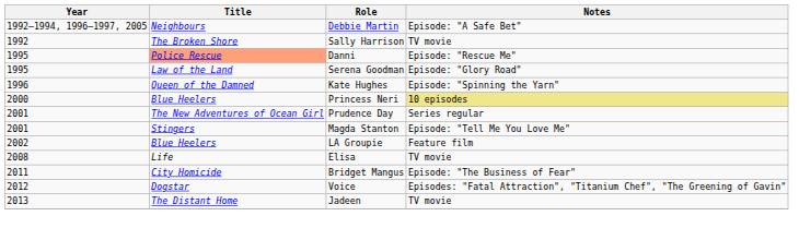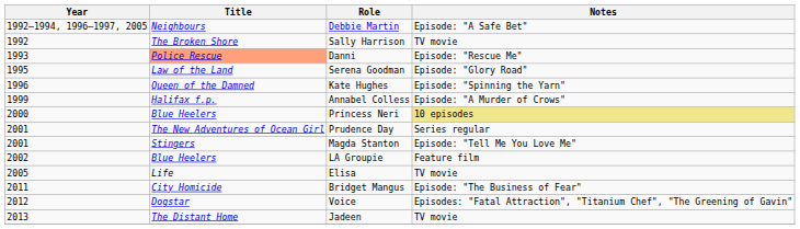 <table class="wikitable">
 <tr>
 <th>Year</th>
 <th>Title</th>
 <th>Role</th>
 <th>Notes</th>
 </tr>
 <tr>
 <td>1992–1994, 1996–1997, 2005</td>
 <td><em><a href='#'>Neighbours</a></em></td>
 <td><a href='#'>Debbie Martin</a></td>
 <td>Episode: "A Safe Bet"</td>
 </tr>
 <tr>
 <td>1992</td>
 <td><em><a href='#'>The Broken Shore</a></em></td>
 <td>Sally Harrison</td>
 <td>TV movie</td>
 </tr>
 <tr>
-<td>1995</td>
+<td>1993</td>
 <td style="background: lightsalmon;"><em><a href='#'>Police Rescue</a></em></td>
 <td>Danni</td>
 <td>Episode: "Rescue Me"</td>
 </tr>
 <tr>
 <td>1995</td>
 <td><em><a href='#'>Law of the Land</a></em></td>
 <td>Serena Goodman</td>
 <td>Episode: "Glory Road"</td>
 </tr>
 <tr>
 <td>1996</td>
 <td><em><a href='#'>Queen of the Damned</a></em></td>
 <td>Kate Hughes</td>
 <td>Episode: "Spinning the Yarn"</td>
+</tr>
+<tr>
+<td>1999</td>
+<td><em><a href='#'>Halifax f.p.</a></em></td>
+<td>Annabel Colless</td>
+<td>Episode: "A Murder of Crows"</td>
 </tr>
 <tr>
 <td>2000</td>
 <td><em><a href='#'>Blue Heelers</a></em></td>
 <td>Princess Neri</td>
 <td style="background: khaki;">10 episodes</td>
 </tr>
 <tr>
 <td>2001</td>
 <td><em><a href='#'>The New Adventures of Ocean Girl</a></em></td>
 <td>Prudence Day</td>
 <td>Series regular</td>
 </tr>
 <tr>
 <td>2001</td>
 <td><em><a href='#'>Stingers</a></em></td>
 <td>Magda Stanton</td>
 <td>Episode: "Tell Me You Love Me"</td>
 </tr>
 <tr>
 <td>2002</td>
 <td><em><a href='#'>Blue Heelers</a></em></td>
 <td>LA Groupie</td>
 <td>Feature film</td>
 </tr>
 <tr>
-<td>2008</td>
+<td>2005</td>
 <td><em>Life</em></td>
 <td>Elisa</td>
 <td>TV movie</td>
 </tr>
 <tr>
 <td>2011</td>
 <td><em><a href='#'>City Homicide</a></em></td>
 <td>Bridget Mangus</td>
 <td>Episode: "The Business of Fear"</td>
 </tr>
 <tr>
 <td>2012</td>
 <td><em><a href='#'>Dogstar</a></em></td>
 <td>Voice</td>
 <td>Episodes: "Fatal Attraction", "Titanium Chef", "The Greening of Gavin"</td>
 </tr>
 <tr>
 <td>2013</td>
 <td><em><a href='#'>The Distant Home</a></em></td>
 <td>Jadeen</td>
 <td>TV movie</td>
 </tr>
 <tr>
 </tr>
 </table>
